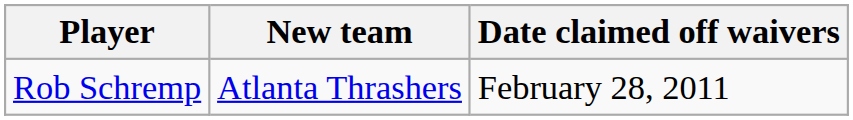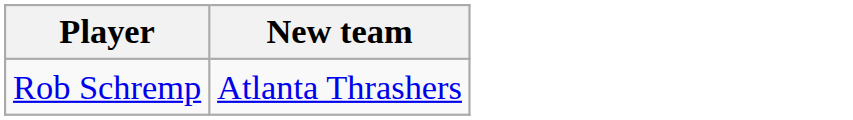 <table class="wikitable">
 <tr>
 <th>Player</th>
 <th>New team</th>
-<th>Date claimed off waivers</th>
 </tr>
 <tr>
 <td><a href='#'>Rob Schremp</a></td>
 <td><a href='#'>Atlanta Thrashers</a></td>
-<td>February 28, 2011</td>
 </tr>
 </table>
